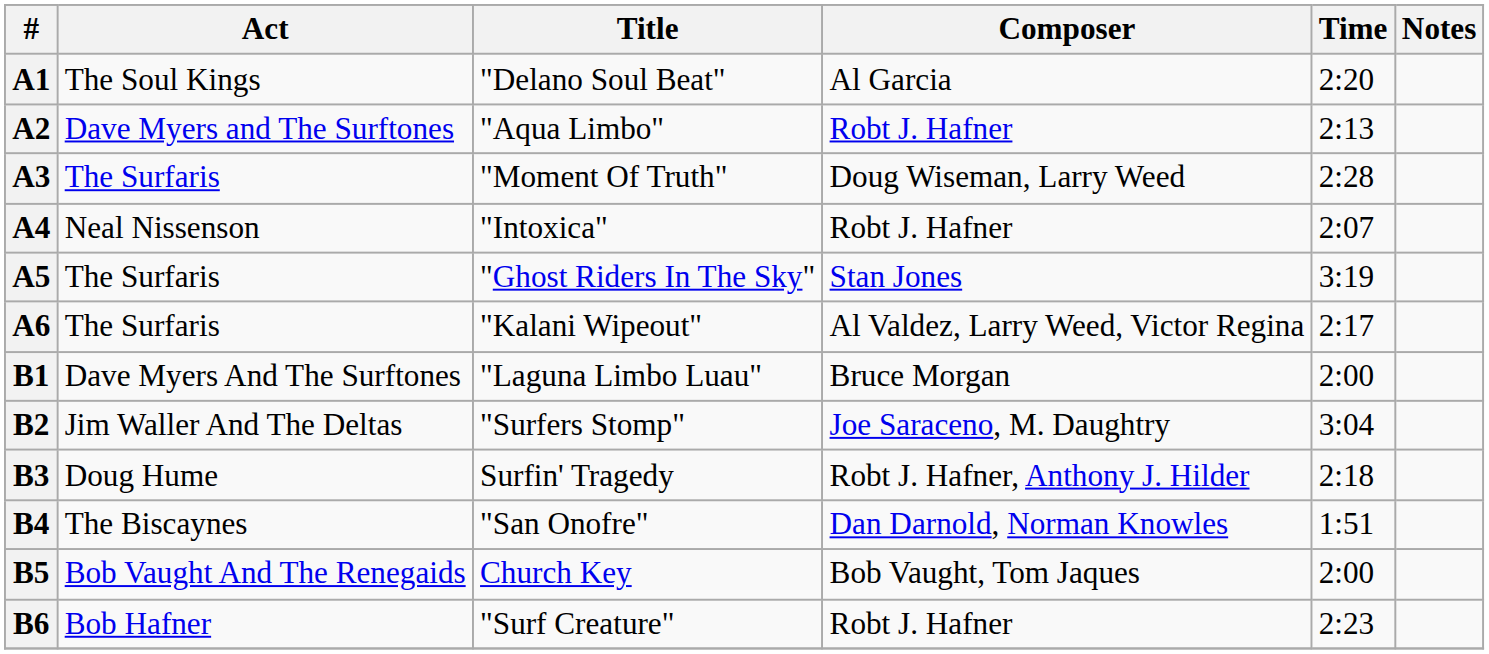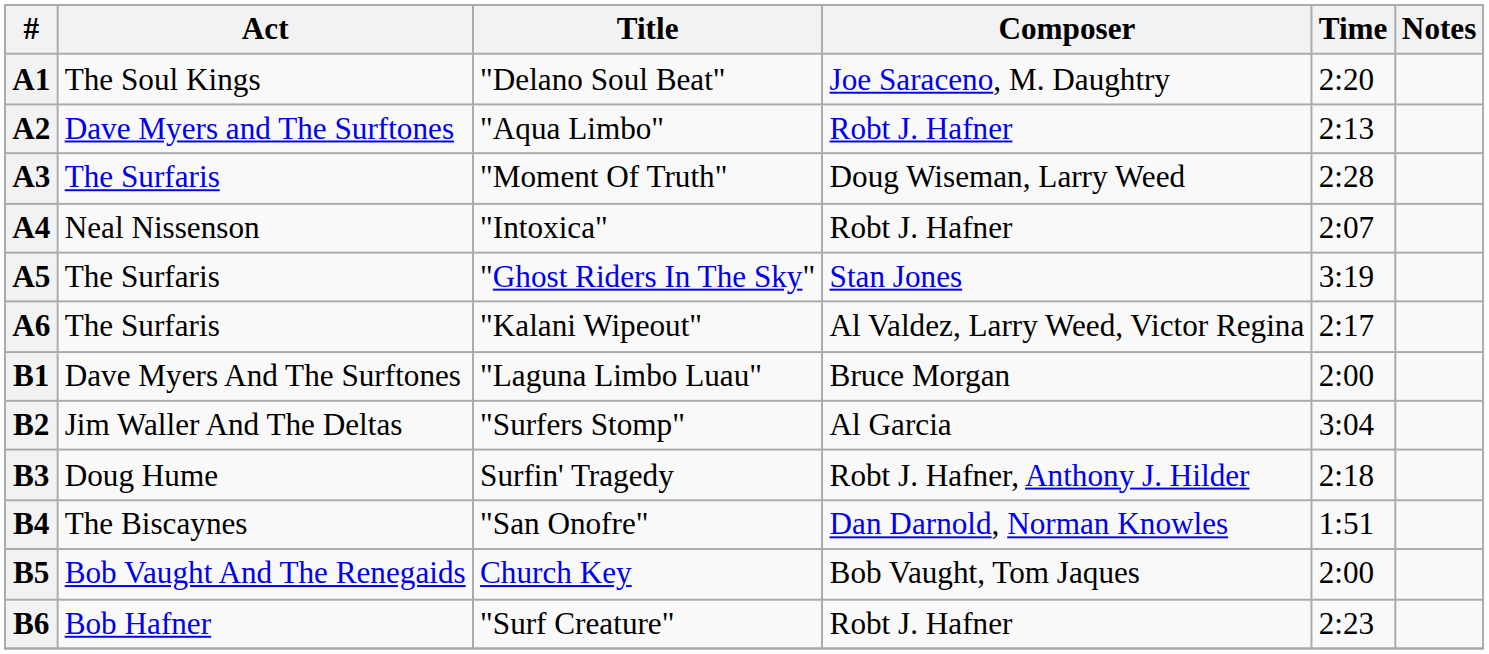 <table class="wikitable plainrowheaders sortable">
 <tr>
 <th scope="col">#</th>
 <th scope="col">Act</th>
 <th scope="col">Title</th>
 <th scope="col">Composer</th>
 <th scope="col">Time</th>
 <th scope="col" class="unsortable">Notes</th>
 </tr>
 <tr>
 <th scope="row">A1</th>
 <td>The Soul Kings</td>
 <td>"Delano Soul Beat"</td>
-<td>Al Garcia</td>
+<td><a href='#'>Joe Saraceno</a>, M. Daughtry</td>
 <td>2:20</td>
 <td></td>
 </tr>
 <tr>
 <th scope="row">A2</th>
 <td><a href='#'>Dave Myers and The Surftones</a></td>
 <td>"Aqua Limbo"</td>
 <td><a href='#'>Robt J. Hafner</a></td>
 <td>2:13</td>
 <td></td>
 </tr>
 <tr>
 <th scope="row">A3</th>
 <td><a href='#'>The Surfaris</a></td>
 <td>"Moment Of Truth"</td>
 <td>Doug Wiseman, Larry Weed</td>
 <td>2:28</td>
 <td></td>
 </tr>
 <tr>
 <th scope="row">A4</th>
 <td>Neal Nissenson</td>
 <td>"Intoxica"</td>
 <td>Robt J. Hafner</td>
 <td>2:07</td>
 <td></td>
 </tr>
 <tr>
 <th scope="row">A5</th>
 <td>The Surfaris</td>
 <td>"<a href='#'>Ghost Riders In The Sky</a>"</td>
 <td><a href='#'>Stan Jones</a></td>
 <td>3:19</td>
 <td></td>
 </tr>
 <tr>
 <th scope="row">A6</th>
 <td>The Surfaris</td>
 <td>"Kalani Wipeout"</td>
 <td>Al Valdez, Larry Weed, Victor Regina</td>
 <td>2:17</td>
 <td></td>
 </tr>
 <tr>
 <th scope="row">B1</th>
 <td>Dave Myers And The Surftones</td>
 <td>"Laguna Limbo Luau"</td>
 <td>Bruce Morgan</td>
 <td>2:00</td>
 <td></td>
 </tr>
 <tr>
 <th scope="row">B2</th>
 <td>Jim Waller And The Deltas</td>
 <td>"Surfers Stomp"</td>
-<td><a href='#'>Joe Saraceno</a>, M. Daughtry</td>
+<td>Al Garcia</td>
 <td>3:04</td>
 <td></td>
 </tr>
 <tr>
 <th scope="row">B3</th>
 <td>Doug Hume</td>
 <td>Surfin' Tragedy</td>
 <td>Robt J. Hafner, <a href='#'>Anthony J. Hilder</a></td>
 <td>2:18</td>
 <td></td>
 </tr>
 <tr>
 <th scope="row">B4</th>
 <td>The Biscaynes</td>
 <td>"San Onofre"</td>
 <td><a href='#'>Dan Darnold</a>, <a href='#'>Norman Knowles</a></td>
 <td>1:51</td>
 <td></td>
 </tr>
 <tr>
 <th scope="row">B5</th>
 <td><a href='#'>Bob Vaught And The Renegaids</a></td>
 <td><a href='#'>Church Key</a></td>
 <td>Bob Vaught, Tom Jaques</td>
 <td>2:00</td>
 <td></td>
 </tr>
 <tr>
 <th scope="row">B6</th>
 <td><a href='#'>Bob Hafner</a></td>
 <td>"Surf Creature"</td>
 <td>Robt J. Hafner</td>
 <td>2:23</td>
 <td></td>
 </tr>
 <tr>
 </tr>
 </table>
